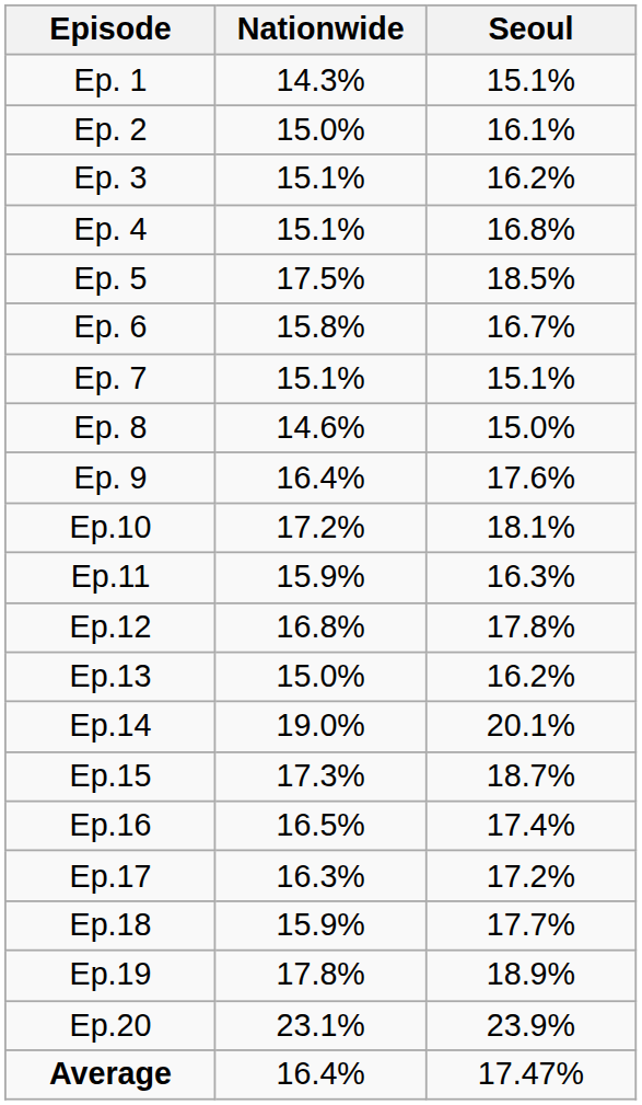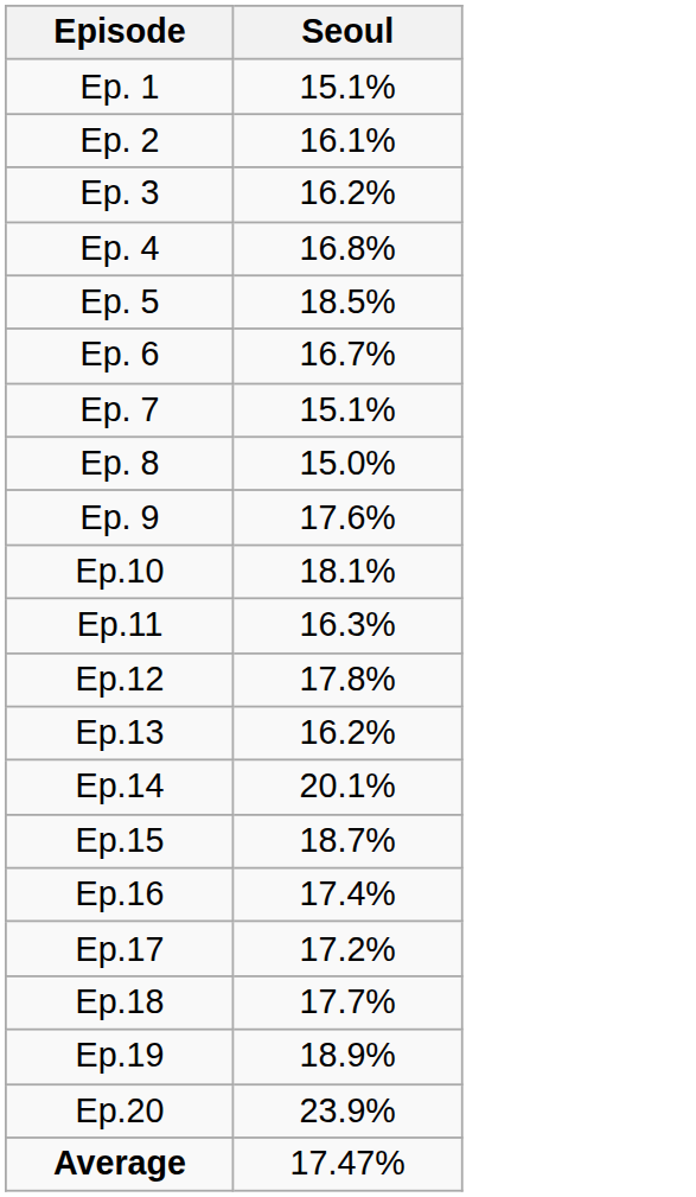 <table class="wikitable">
 <tr>
 <th width=100>Episode</th>
-<th width=100>Nationwide</th>
 <th width=100>Seoul</th>
 </tr>
 <tr align=center>
 <td>Ep. 1</td>
-<td>14.3%</td>
 <td>15.1%</td>
 </tr>
 <tr align=center>
 <td>Ep. 2</td>
-<td>15.0%</td>
 <td>16.1%</td>
 </tr>
 <tr align=center>
 <td>Ep. 3</td>
-<td>15.1%</td>
 <td>16.2%</td>
 </tr>
 <tr align=center>
 <td>Ep. 4</td>
-<td>15.1%</td>
 <td>16.8%</td>
 </tr>
 <tr align=center>
 <td>Ep. 5</td>
-<td>17.5%</td>
 <td>18.5%</td>
 </tr>
 <tr align=center>
 <td>Ep. 6</td>
-<td>15.8%</td>
 <td>16.7%</td>
 </tr>
 <tr align=center>
 <td>Ep. 7</td>
 <td>15.1%</td>
-<td>15.1%</td>
 </tr>
 <tr align=center>
 <td>Ep. 8</td>
-<td>14.6%</td>
 <td>15.0%</td>
 </tr>
 <tr align=center>
 <td>Ep. 9</td>
-<td>16.4%</td>
 <td>17.6%</td>
 </tr>
 <tr align=center>
 <td>Ep.10</td>
-<td>17.2%</td>
 <td>18.1%</td>
 </tr>
 <tr align=center>
 <td>Ep.11</td>
-<td>15.9%</td>
 <td>16.3%</td>
 </tr>
 <tr align=center>
 <td>Ep.12</td>
-<td>16.8%</td>
 <td>17.8%</td>
 </tr>
 <tr align=center>
 <td>Ep.13</td>
-<td>15.0%</td>
 <td>16.2%</td>
 </tr>
 <tr align=center>
 <td>Ep.14</td>
-<td>19.0%</td>
 <td>20.1%</td>
 </tr>
 <tr align=center>
 <td>Ep.15</td>
-<td>17.3%</td>
 <td>18.7%</td>
 </tr>
 <tr align=center>
 <td>Ep.16</td>
-<td>16.5%</td>
 <td>17.4%</td>
 </tr>
 <tr align=center>
 <td>Ep.17</td>
-<td>16.3%</td>
 <td>17.2%</td>
 </tr>
 <tr align=center>
 <td>Ep.18</td>
-<td>15.9%</td>
 <td>17.7%</td>
 </tr>
 <tr align=center>
 <td>Ep.19</td>
-<td>17.8%</td>
 <td>18.9%</td>
 </tr>
 <tr align=center>
 <td>Ep.20</td>
-<td>23.1%</td>
 <td>23.9%</td>
 </tr>
 <tr align="center">
 <td><strong>Average</strong></td>
-<td>16.4%</td>
 <td>17.47%</td>
 </tr>
 </table>
